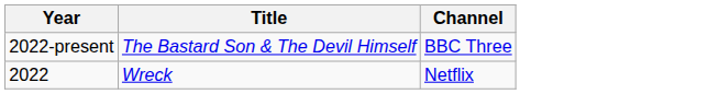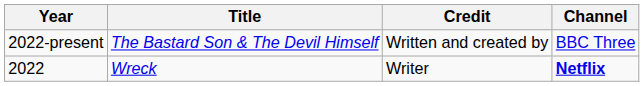 <table class="wikitable">
 <tr>
 <th>Year</th>
 <th>Title</th>
+<th>Credit</th>
 <th>Channel</th>
 </tr>
 <tr>
 <td>2022-present</td>
 <td><em><a href='#'>The Bastard Son & The Devil Himself</a></em></td>
+<td>Written and created by<br></td>
 <td><a href='#'>BBC Three</a></td>
 </tr>
 <tr>
 <td>2022</td>
 <td><em><a href='#'>Wreck</a></em></td>
-<td><a href='#'>Netflix</a></td>
+<td>Writer <br></td>
+<td><strong><a href='#'>Netflix</a></strong></td>
 </tr>
 </table>
